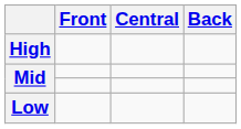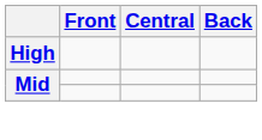 <table class="wikitable" style="text-align:center">
 <tr>
 <th></th>
 <th><a href='#'>Front</a></th>
 <th><a href='#'>Central</a></th>
 <th><a href='#'>Back</a></th>
 </tr>
 <tr>
 <th><a href='#'>High</a></th>
 <td></td>
 <td></td>
 <td></td>
 </tr>
 <tr>
 <th rowspan="2"><a href='#'>Mid</a></th>
 <td></td>
 <td></td>
 <td></td>
 </tr>
 <tr>
 <td></td>
 <td></td>
 <td></td>
 </tr>
-<tr>
-<th><a href='#'>Low</a></th>
-<td></td>
-<td></td>
-<td></td>
-</tr>
 </table>
